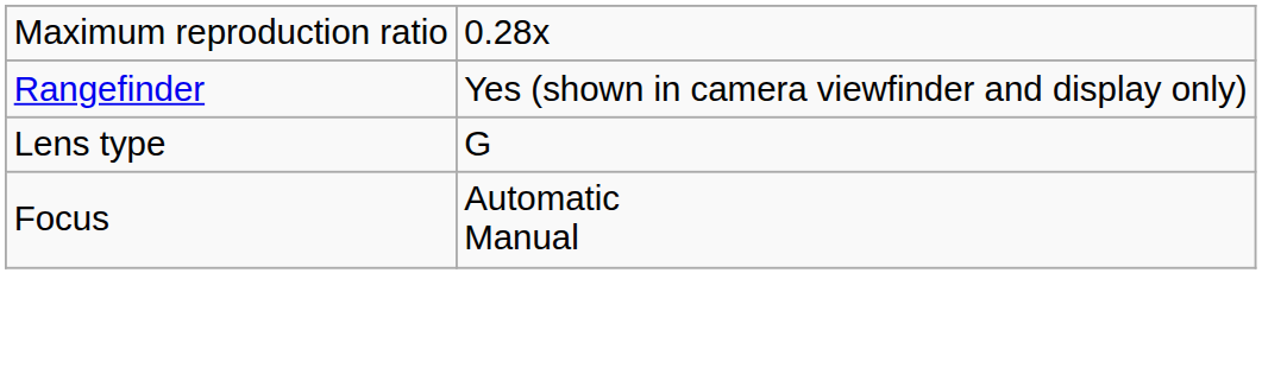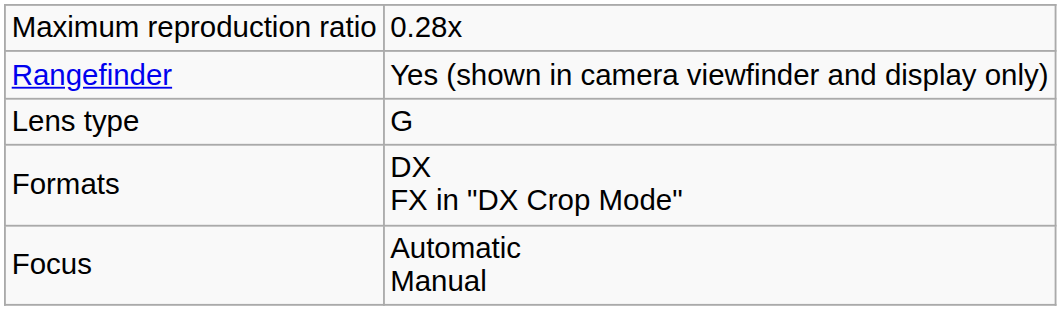 <table class="wikitable">
 <tr>
 <td>Maximum reproduction ratio</td>
 <td>0.28x</td>
 </tr>
 <tr>
 <td><a href='#'>Rangefinder</a></td>
 <td>Yes (shown in camera viewfinder and display only)</td>
 </tr>
 <tr>
 <td>Lens type</td>
 <td>G</td>
 </tr>
 <tr>
+<td>Formats</td>
+<td>DX<br>FX in "DX Crop Mode"</td>
+</tr>
+<tr>
 <td>Focus</td>
 <td>Automatic<br>Manual</td>
 </tr>
 </table>
